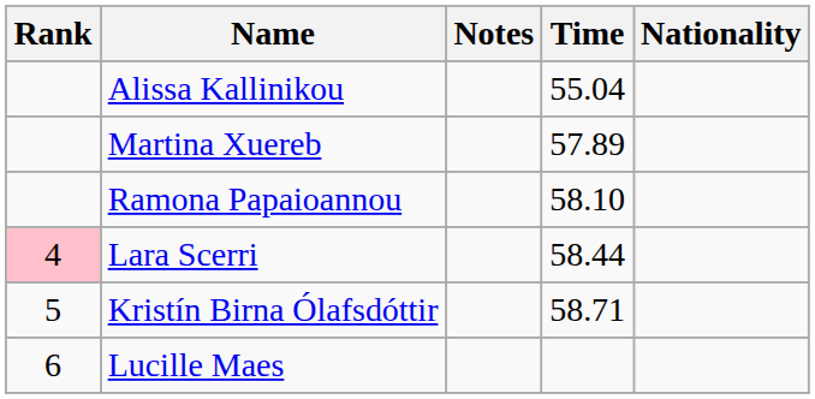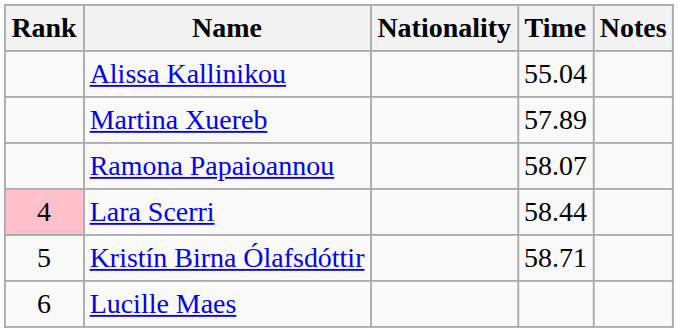 <table class="wikitable sortable" style="text-align:center; font-size:95%">
 <tr>
 <th>Rank</th>
 <th>Name</th>
+<th>Nationality</th>
+<th>Time</th>
 <th>Notes</th>
-<th>Time</th>
-<th>Nationality</th>
 </tr>
 <tr>
 <td></td>
 <td align=left><a href='#'>Alissa Kallinikou</a></td>
+<td align=left></td>
+<td>55.04</td>
 <td></td>
-<td>55.04</td>
-<td align=left></td>
 </tr>
 <tr>
 <td></td>
 <td align=left><a href='#'>Martina Xuereb</a></td>
+<td align=left></td>
+<td>57.89</td>
 <td></td>
-<td>57.89</td>
-<td align=left></td>
 </tr>
 <tr>
 <td></td>
 <td align=left><a href='#'>Ramona Papaioannou</a></td>
+<td align=left></td>
+<td>58.07</td>
 <td></td>
-<td>58.10</td>
-<td align=left></td>
 </tr>
 <tr>
 <td style="background: pink;">4</td>
 <td align=left><a href='#'>Lara Scerri</a></td>
+<td align=left></td>
+<td>58.44</td>
 <td></td>
-<td>58.44</td>
-<td align=left></td>
 </tr>
 <tr>
 <td>5</td>
 <td align=left><a href='#'>Kristín Birna Ólafsdóttir</a></td>
+<td align=left></td>
+<td>58.71</td>
 <td></td>
-<td>58.71</td>
-<td align=left></td>
 </tr>
 <tr>
 <td>6</td>
 <td align=left><a href='#'>Lucille Maes</a></td>
+<td align=left></td>
 <td></td>
 <td></td>
-<td align=left></td>
 </tr>
 </table>
